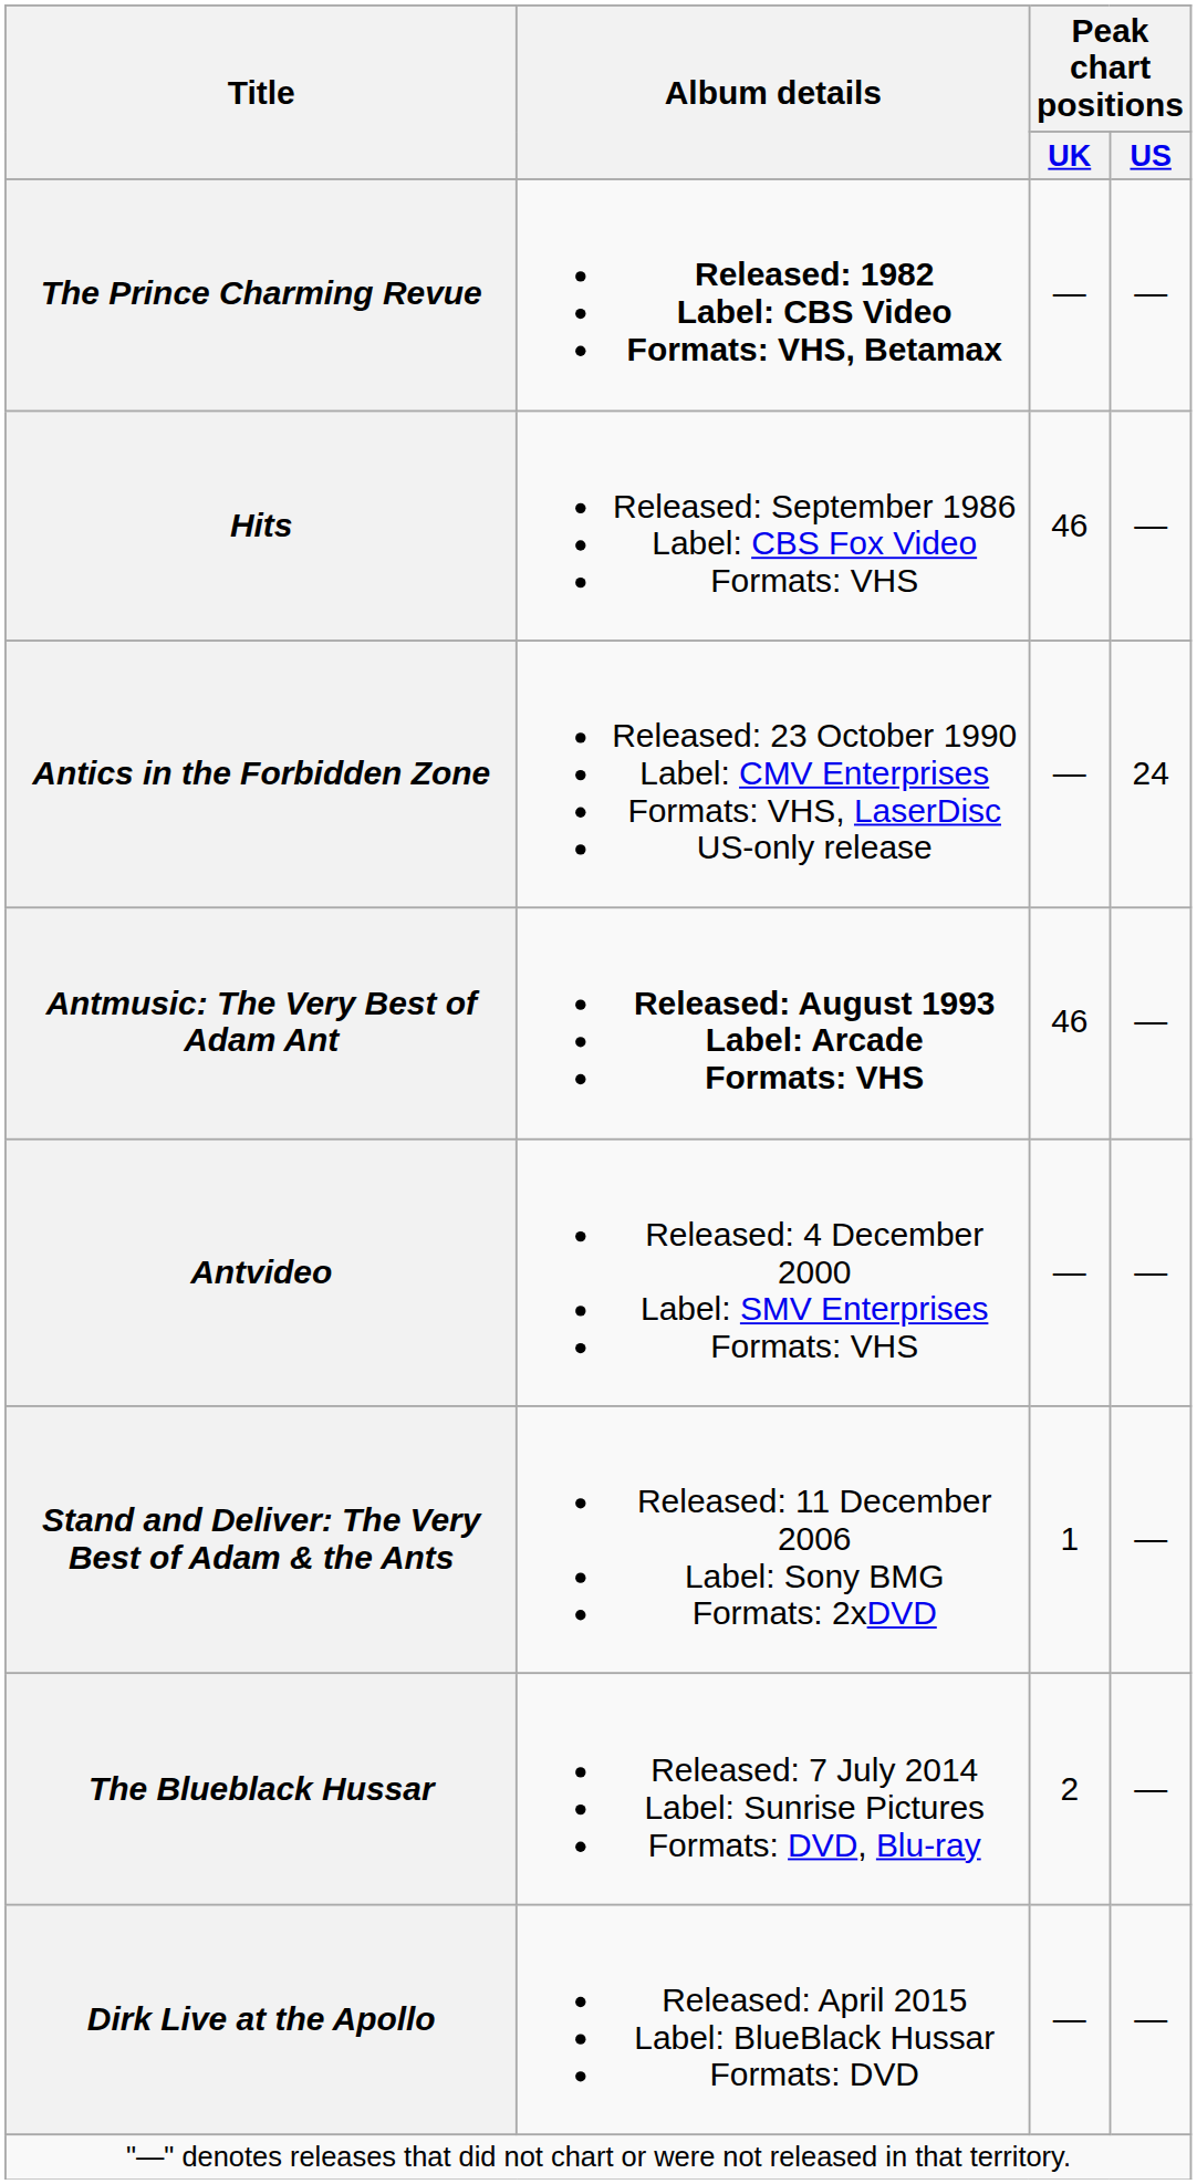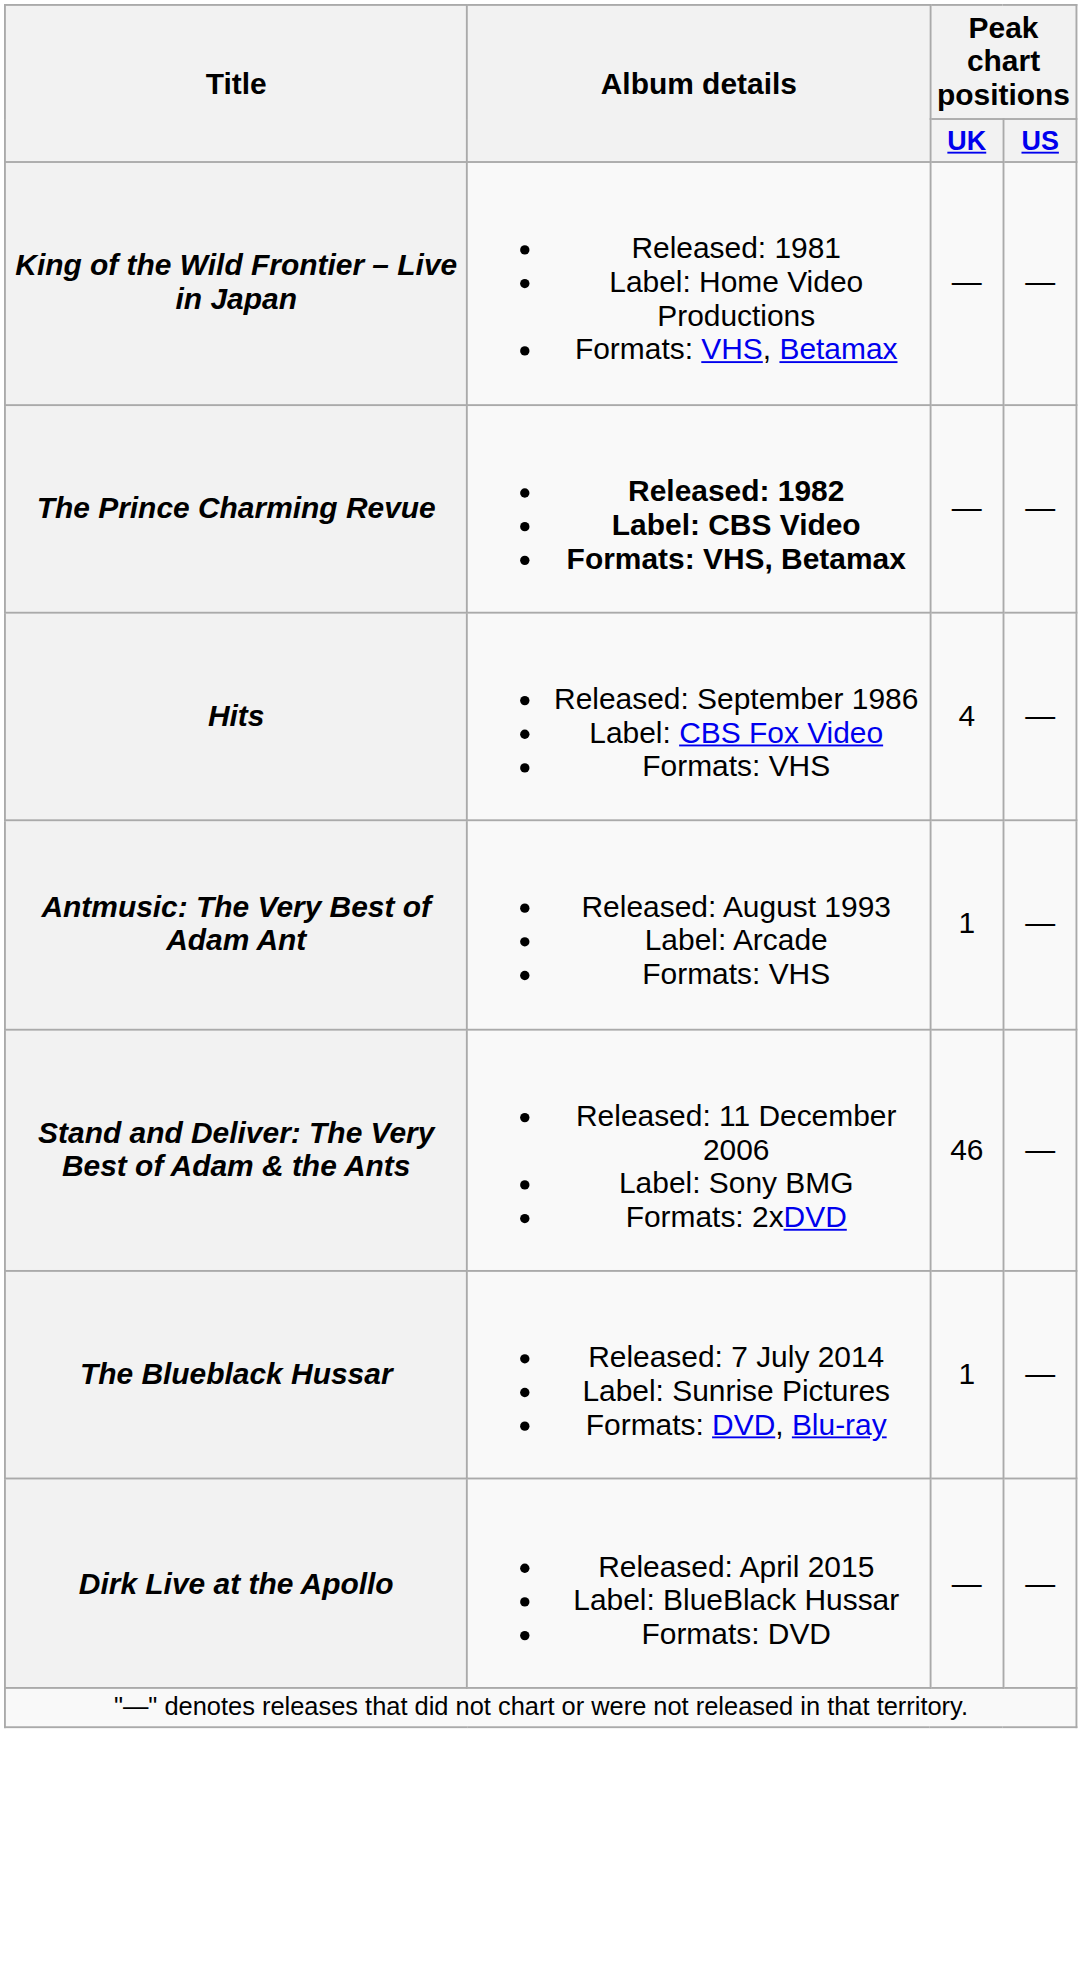 <table class="wikitable plainrowheaders" style="text-align:center;">
 <tr>
 <th rowspan="2" scope="col" style="width:15em;">Title</th>
 <th rowspan="2" scope="col" style="width:15em;">Album details</th>
 <th colspan="2">Peak chart positions</th>
 </tr>
 <tr>
 <th scope="col" style="width:2em;font-size:90%;"><a href='#'>UK</a><br></th>
 <th scope="col" style="width:2em;font-size:90%;"><a href='#'>US</a><br></th>
 </tr>
 <tr>
+<th scope="row"><em>King of the Wild Frontier – Live in Japan</em></th>
+<td><br><ul><li>Released: 1981</li><li>Label: Home Video Productions</li><li>Formats: <a href='#'>VHS</a>, <a href='#'>Betamax</a></li></ul></td>
+<td>—</td>
+<td>—</td>
+</tr>
+<tr>
 <th scope="row"><em>The Prince Charming Revue</em></th>
 <td><strong><br><ul><li>Released: 1982</li><li>Label: CBS Video</li><li>Formats: VHS, Betamax</li></ul></strong></td>
 <td>—</td>
 <td>—</td>
 </tr>
 <tr>
 <th scope="row"><em>Hits</em></th>
 <td><br><ul><li>Released: September 1986</li><li>Label: <a href='#'>CBS Fox Video</a></li><li>Formats: VHS</li></ul></td>
-<td>46</td>
+<td>4</td>
 <td>—</td>
 </tr>
 <tr>
-<th scope="row"><em>Antics in the Forbidden Zone</em></th>
-<td><br><ul><li>Released: 23 October 1990</li><li>Label: <a href='#'>CMV Enterprises</a></li><li>Formats: VHS, <a href='#'>LaserDisc</a></li><li>US-only release</li></ul></td>
-<td>—</td>
-<td>24</td>
-</tr>
-<tr>
 <th scope="row"><em>Antmusic: The Very Best of Adam Ant</em></th>
-<td><strong><br><ul><li>Released: August 1993</li><li>Label: Arcade</li><li>Formats: VHS</li></ul></strong></td>
-<td>46</td>
-<td>—</td>
-</tr>
-<tr>
-<th scope="row"><em>Antvideo</em></th>
-<td><br><ul><li>Released: 4 December 2000</li><li>Label: <a href='#'>SMV Enterprises</a></li><li>Formats: VHS</li></ul></td>
-<td>—</td>
+<td><br><ul><li>Released: August 1993</li><li>Label: Arcade</li><li>Formats: VHS</li></ul></td>
+<td>1</td>
 <td>—</td>
 </tr>
 <tr>
 <th scope="row"><em>Stand and Deliver: The Very Best of Adam & the Ants</em></th>
 <td><br><ul><li>Released: 11 December 2006</li><li>Label: Sony BMG</li><li>Formats: 2x<a href='#'>DVD</a></li></ul></td>
-<td>1</td>
+<td>46</td>
 <td>—</td>
 </tr>
 <tr>
 <th scope="row"><em>The Blueblack Hussar</em></th>
 <td><br><ul><li>Released: 7 July 2014</li><li>Label: Sunrise Pictures</li><li>Formats: <a href='#'>DVD</a>, <a href='#'>Blu-ray</a></li></ul></td>
-<td>2</td>
+<td>1</td>
 <td>—</td>
 </tr>
 <tr>
 <th scope="row"><em>Dirk Live at the Apollo</em></th>
 <td><br><ul><li>Released: April 2015</li><li>Label: BlueBlack Hussar</li><li>Formats: DVD</li></ul></td>
 <td>—</td>
 <td>—</td>
 </tr>
 <tr>
 <td colspan="4" style="font-size:85%">"—" denotes releases that did not chart or were not released in that territory.</td>
 </tr>
 </table>
